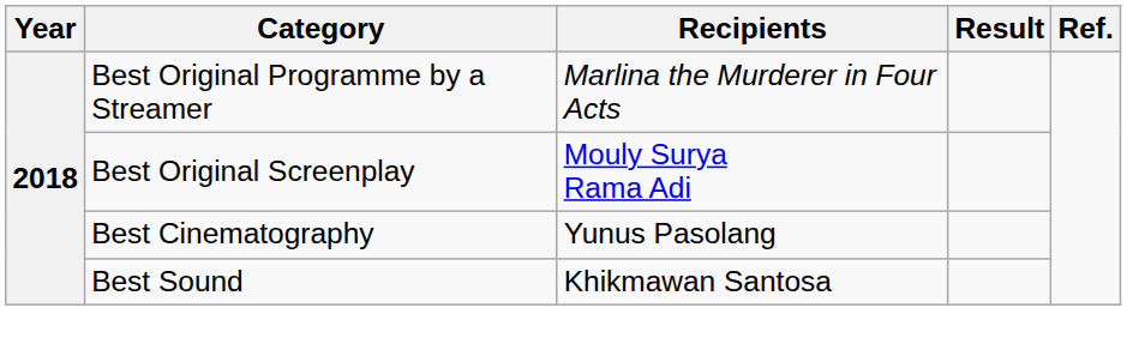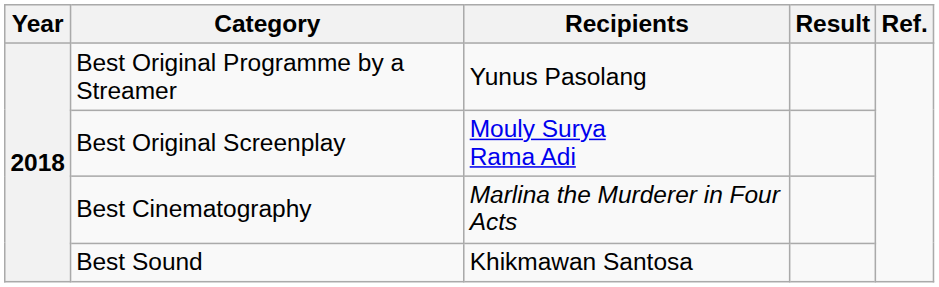 <table class="wikitable plainrowheaders sortable">
 <tr>
 <th>Year</th>
 <th>Category</th>
 <th>Recipients</th>
 <th>Result</th>
 <th class="unsortable">Ref.</th>
 </tr>
 <tr>
 <th rowspan="4">2018</th>
 <td>Best Original Programme by a Streamer</td>
-<td><em>Marlina the Murderer in Four Acts</em></td>
+<td>Yunus Pasolang</td>
 <td></td>
 <td rowspan="4"></td>
 </tr>
 <tr>
 <td>Best Original Screenplay</td>
 <td><a href='#'>Mouly Surya</a><br><a href='#'>Rama Adi</a></td>
 <td></td>
 </tr>
 <tr>
 <td>Best Cinematography</td>
-<td>Yunus Pasolang</td>
+<td><em>Marlina the Murderer in Four Acts</em></td>
 <td></td>
 </tr>
 <tr>
 <td>Best Sound</td>
 <td>Khikmawan Santosa</td>
 <td></td>
 </tr>
 </table>
